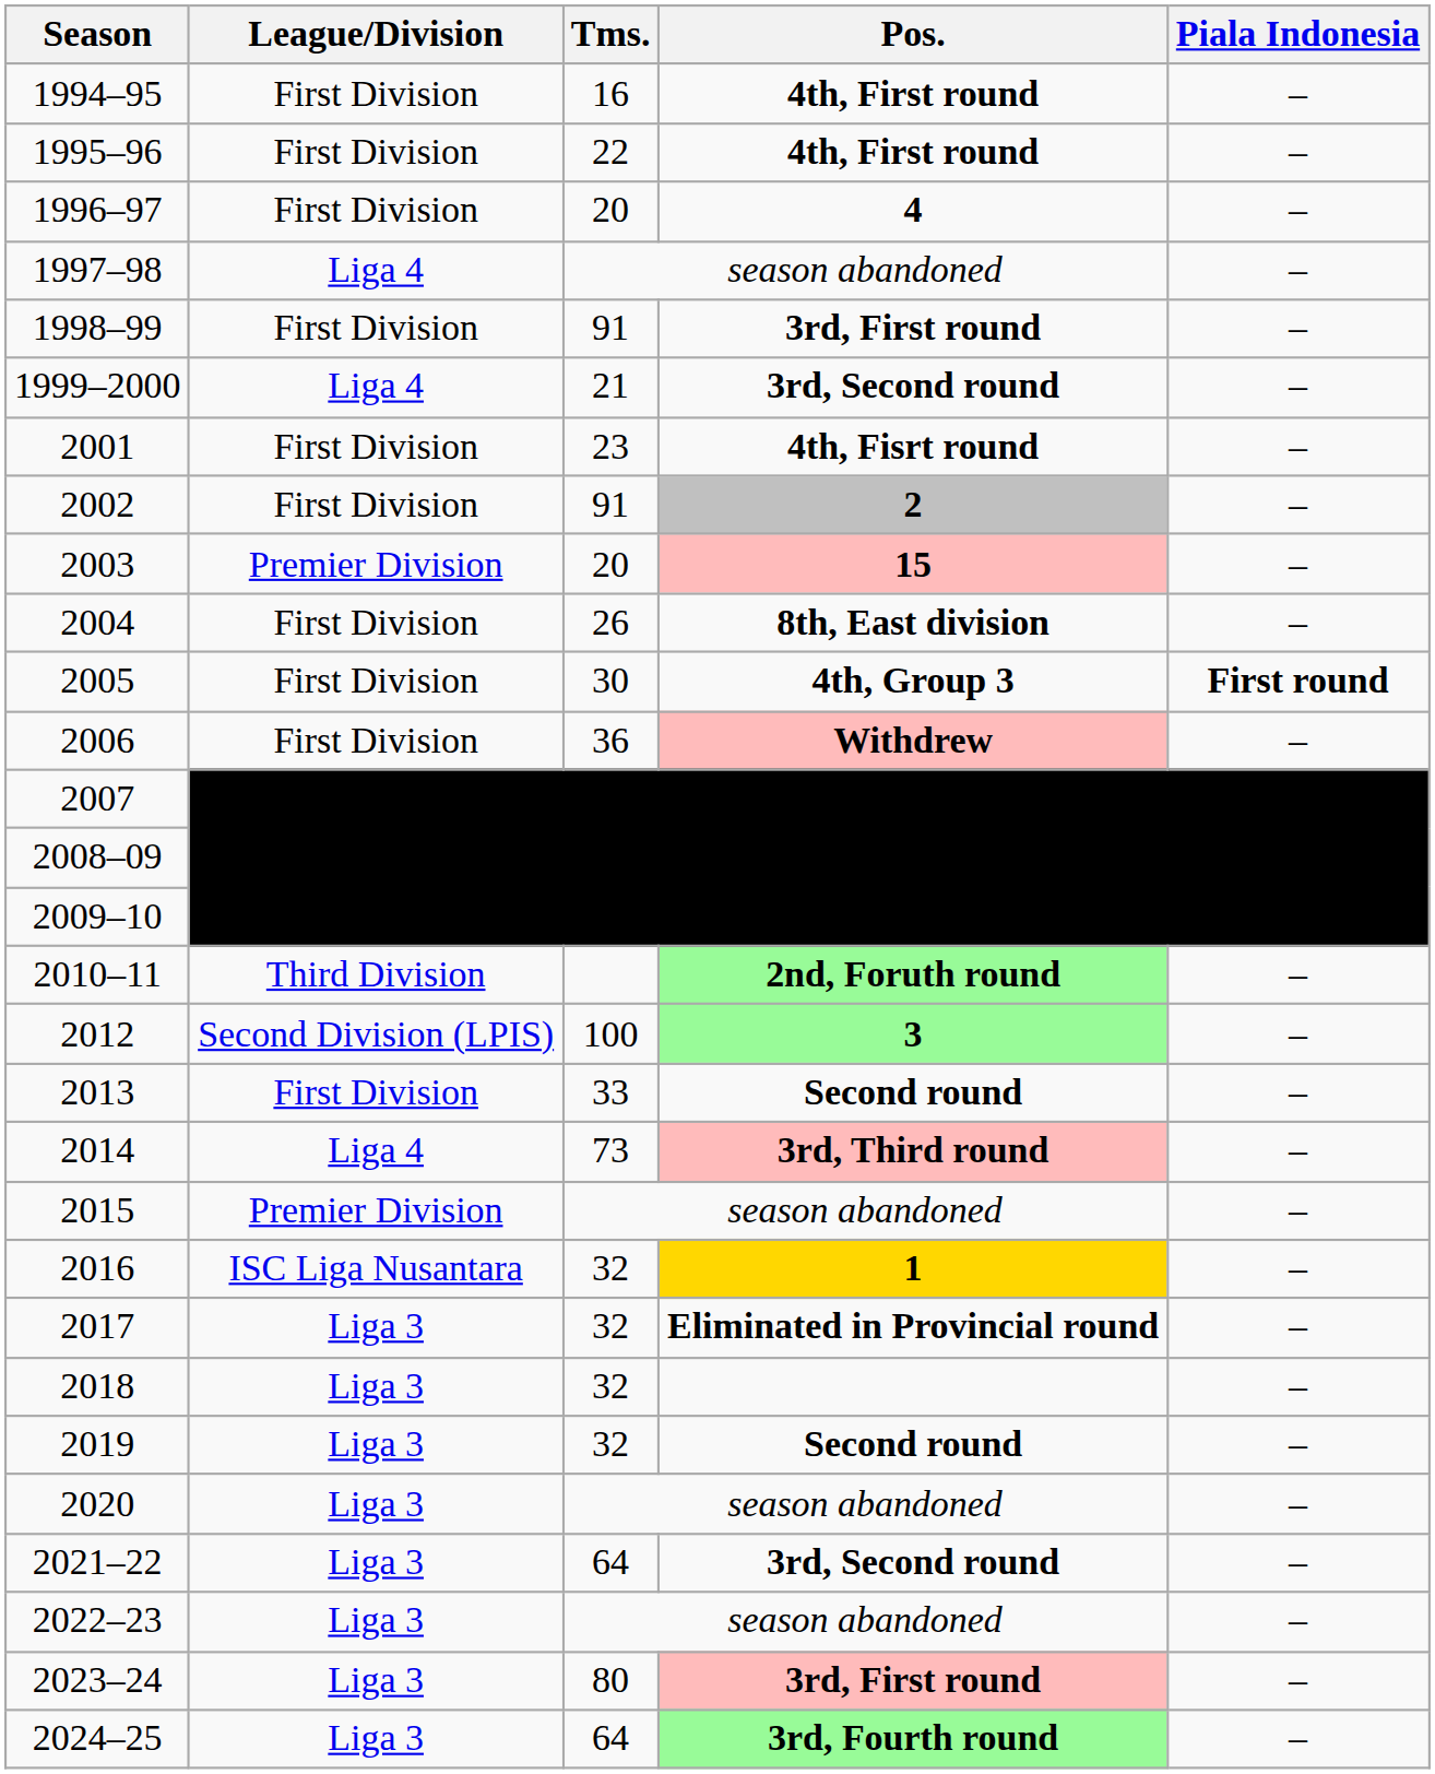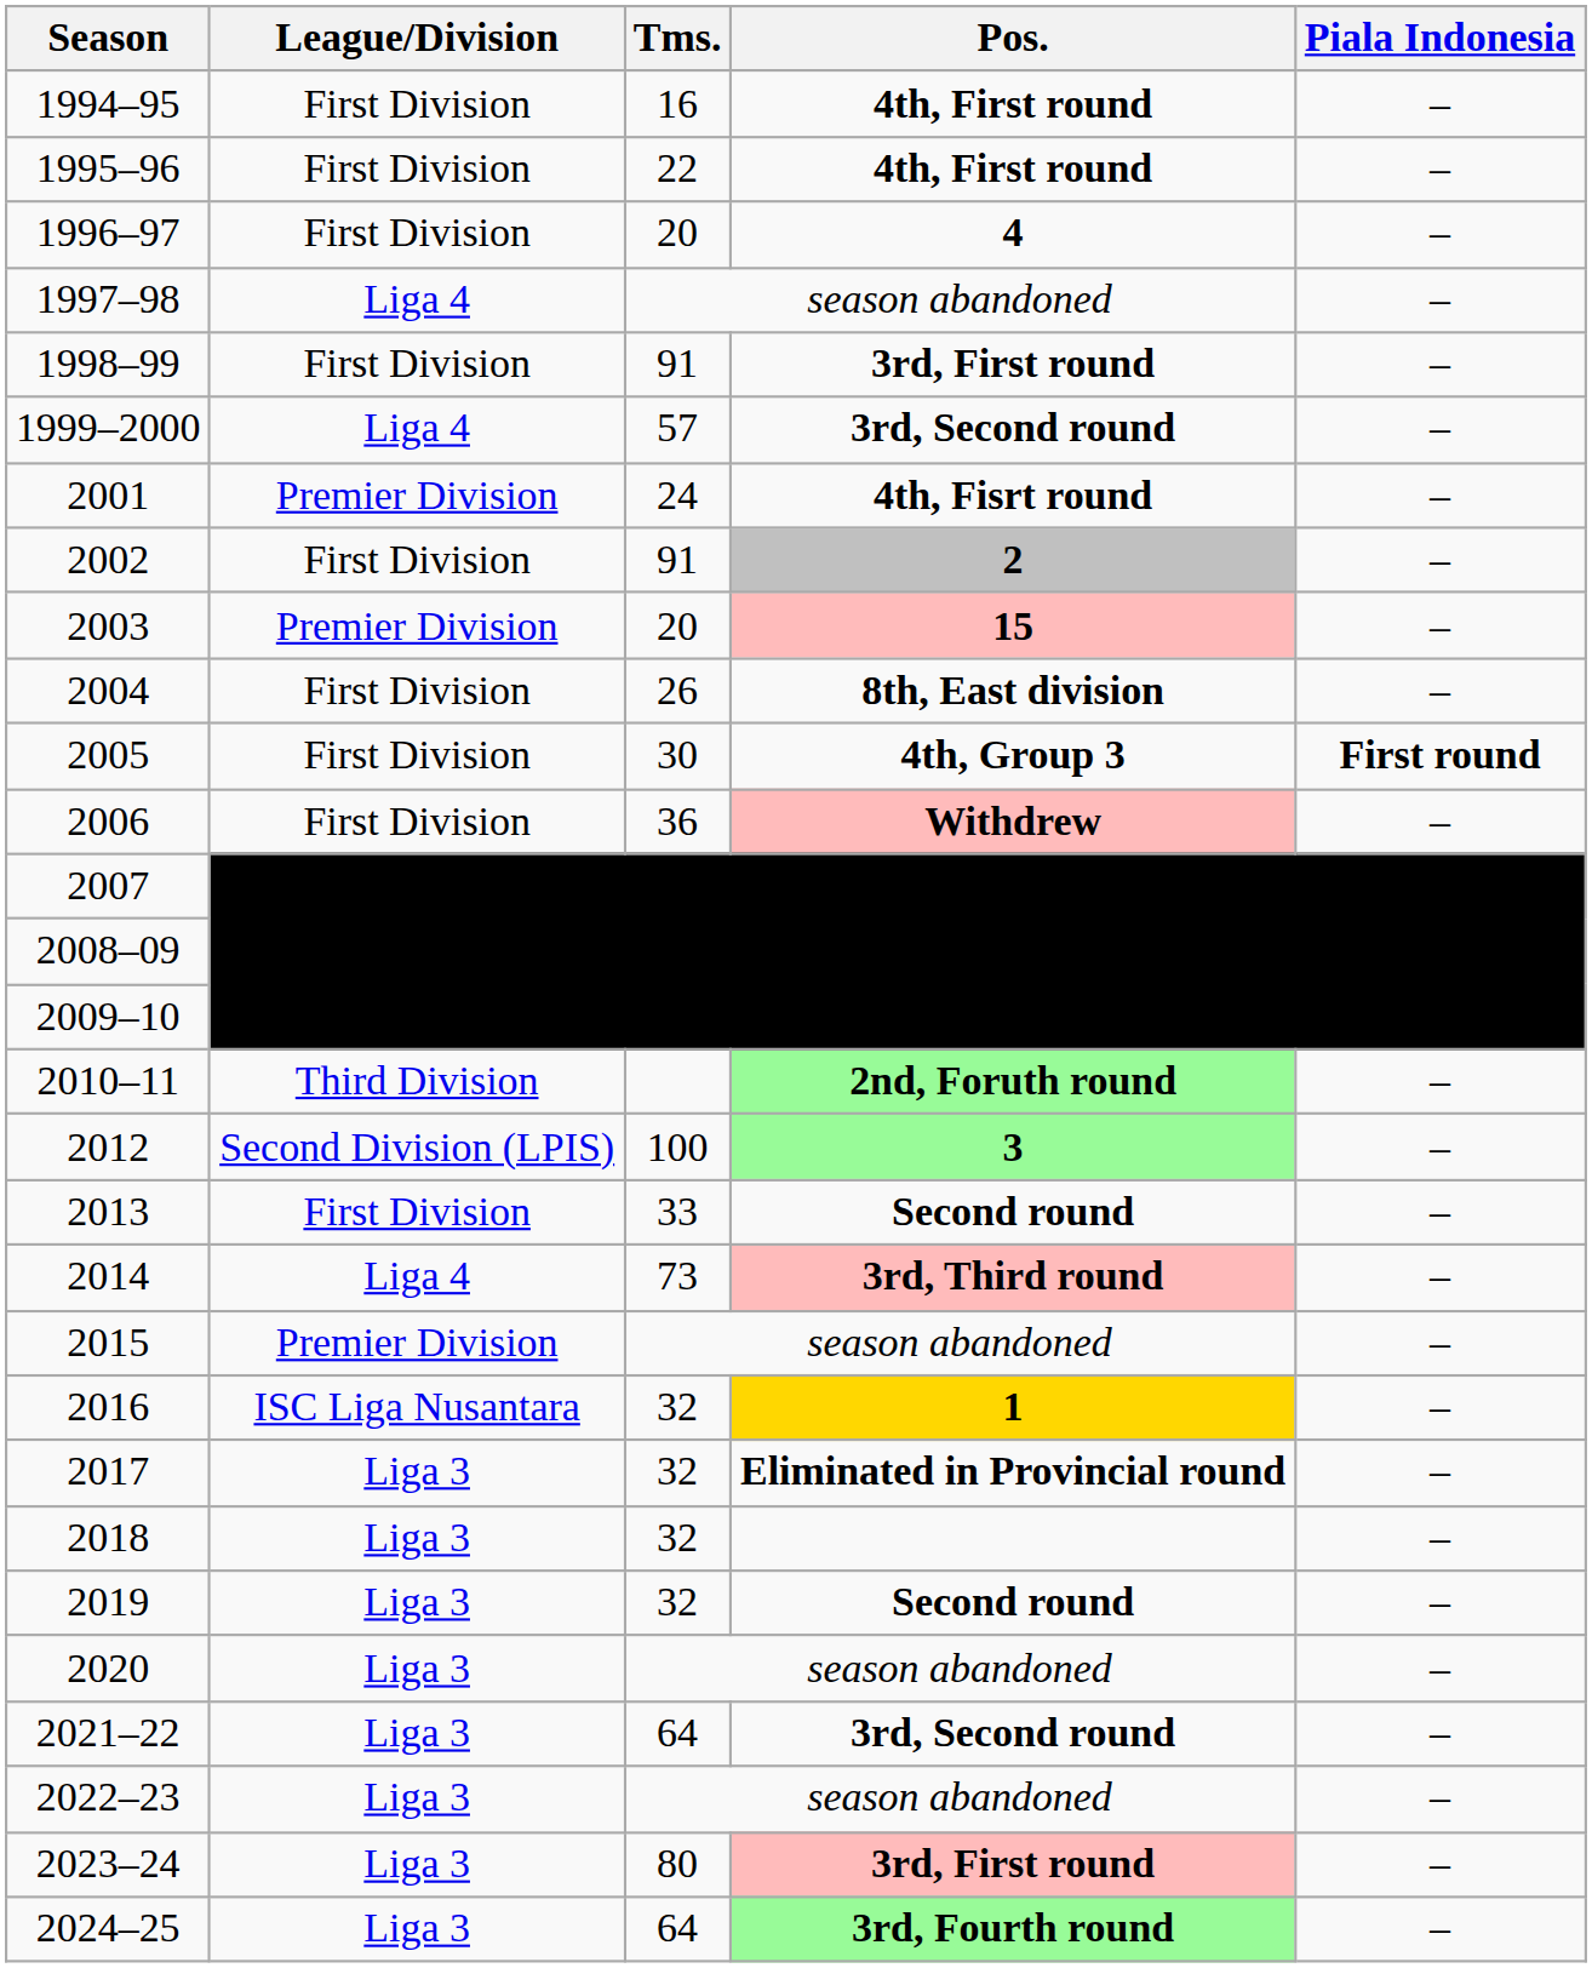 <table class="wikitable" style="text-align:center;nowrap">
 <tr style="background:#efefef;">
 <th>Season</th>
 <th>League/Division</th>
 <th>Tms.</th>
 <th>Pos.</th>
 <th><a href='#'>Piala Indonesia</a></th>
 </tr>
 <tr>
 <td>1994–95</td>
 <td>First Division</td>
 <td>16</td>
 <td><strong>4th, First round</strong></td>
 <td>–</td>
 </tr>
 <tr>
 <td>1995–96</td>
 <td>First Division</td>
 <td>22</td>
 <td><strong>4th, First round</strong></td>
 <td>–</td>
 </tr>
 <tr>
 <td>1996–97</td>
 <td>First Division</td>
 <td>20</td>
 <td><strong>4</strong></td>
 <td>–</td>
 </tr>
 <tr>
 <td>1997–98</td>
 <td><a href='#'>Liga 4</a></td>
 <td colspan="2"><em>season abandoned</em></td>
 <td>–</td>
 </tr>
 <tr>
 <td>1998–99</td>
 <td>First Division</td>
 <td>91</td>
 <td><strong>3rd, First round</strong></td>
 <td>–</td>
 </tr>
 <tr>
 <td>1999–2000</td>
 <td><a href='#'>Liga 4</a></td>
-<td>21</td>
+<td>57</td>
 <td><strong>3rd, Second round</strong></td>
 <td>–</td>
 </tr>
 <tr>
 <td>2001</td>
-<td>First Division</td>
-<td>23</td>
+<td><a href='#'>Premier Division</a></td>
+<td>24</td>
 <td><strong>4th, Fisrt round</strong></td>
 <td>–</td>
 </tr>
 <tr>
 <td>2002</td>
 <td>First Division</td>
 <td>91</td>
 <td style="background: silver;"><strong>2</strong></td>
 <td>–</td>
 </tr>
 <tr>
 <td>2003</td>
 <td><a href='#'>Premier Division</a></td>
 <td>20</td>
 <td style="background: #FFBBBB;"><strong>15</strong></td>
 <td>–</td>
 </tr>
 <tr>
 <td>2004</td>
 <td>First Division</td>
 <td>26</td>
 <td><strong>8th, East division</strong></td>
 <td>–</td>
 </tr>
 <tr>
 <td>2005</td>
 <td>First Division</td>
 <td>30</td>
 <td><strong>4th, Group 3</strong></td>
 <td><strong>First round</strong></td>
 </tr>
 <tr>
 <td>2006</td>
 <td>First Division</td>
 <td>36</td>
 <td style="background: #FFBBBB;"><strong>Withdrew</strong></td>
 <td>–</td>
 </tr>
 <tr>
 <td>2007</td>
 <td rowspan="3" colspan="4" style="background: black;"></td>
 </tr>
 <tr>
 <td>2008–09</td>
 </tr>
 <tr>
 <td>2009–10</td>
 </tr>
 <tr>
 <td>2010–11</td>
 <td><a href='#'>Third Division</a></td>
 <td></td>
 <td bgcolor="palegreen"><strong>2nd, Foruth round</strong></td>
 <td>–</td>
 </tr>
 <tr>
 <td>2012</td>
 <td><a href='#'>Second Division (LPIS)</a></td>
 <td>100</td>
 <td bgcolor="palegreen"><strong>3</strong></td>
 <td>–</td>
 </tr>
 <tr>
 <td>2013</td>
 <td><a href='#'>First Division</a></td>
 <td>33</td>
 <td><strong>Second round</strong></td>
 <td>–</td>
 </tr>
 <tr>
 <td>2014</td>
 <td><a href='#'>Liga 4</a></td>
 <td>73</td>
 <td style="background: #FFBBBB;"><strong>3rd, Third round</strong></td>
 <td>–</td>
 </tr>
 <tr>
 <td>2015</td>
 <td><a href='#'>Premier Division</a></td>
 <td colspan="2"><em>season abandoned</em></td>
 <td>–</td>
 </tr>
 <tr>
 <td>2016</td>
 <td><a href='#'>ISC Liga Nusantara</a></td>
 <td>32</td>
 <td style="background: gold;"><strong>1</strong></td>
 <td>–</td>
 </tr>
 <tr>
 <td>2017</td>
 <td><a href='#'>Liga 3</a></td>
 <td>32</td>
 <td><strong>Eliminated in Provincial round</strong></td>
 <td>–</td>
 </tr>
 <tr>
 <td>2018</td>
 <td><a href='#'>Liga 3</a></td>
 <td>32</td>
 <td></td>
 <td>–</td>
 </tr>
 <tr>
 <td>2019</td>
 <td><a href='#'>Liga 3</a></td>
 <td>32</td>
 <td><strong>Second round</strong></td>
 <td>–</td>
 </tr>
 <tr>
 <td>2020</td>
 <td><a href='#'>Liga 3</a></td>
 <td colspan="2"><em>season abandoned</em></td>
 <td>–</td>
 </tr>
 <tr>
 <td>2021–22</td>
 <td><a href='#'>Liga 3</a></td>
 <td>64</td>
 <td><strong>3rd, Second round</strong></td>
 <td>–</td>
 </tr>
 <tr>
 <td>2022–23</td>
 <td><a href='#'>Liga 3</a></td>
 <td colspan="2"><em>season abandoned</em></td>
 <td>–</td>
 </tr>
 <tr>
 <td>2023–24</td>
 <td><a href='#'>Liga 3</a></td>
 <td>80</td>
 <td style="background: #FFBBBB;"><strong>3rd, First round</strong></td>
 <td>–</td>
 </tr>
 <tr>
 <td>2024–25</td>
 <td><a href='#'>Liga 3</a></td>
 <td>64</td>
 <td bgcolor="palegreen"><strong>3rd, Fourth round</strong></td>
 <td>–</td>
 </tr>
 </table>
